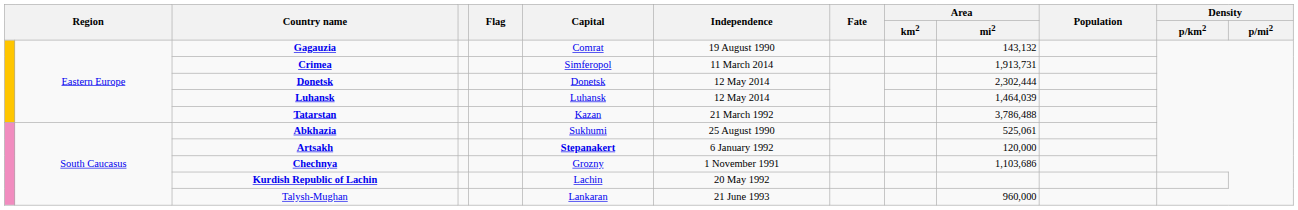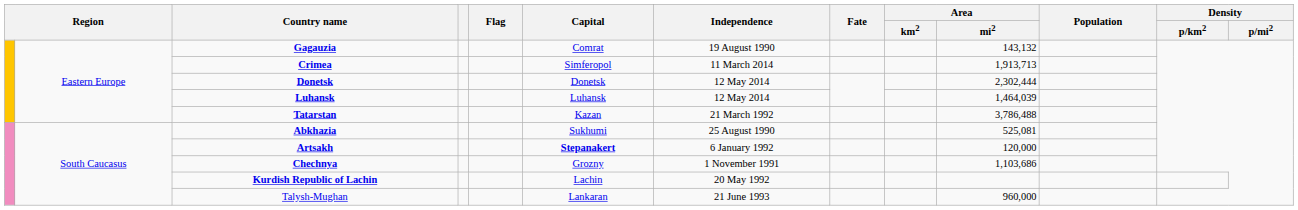 <table class="sortable wikitable"  style="text-align:right; width:100%;">
 <tr>
 <th colspan=2 rowspan=2>Region</th>
 <th rowspan=2>Country name</th>
 <th rowspan=2></th>
 <th rowspan=2>Flag</th>
 <th rowspan=2>Capital</th>
 <th rowspan=2>Independence</th>
 <th rowspan=2>Fate</th>
 <th colspan=2>Area</th>
 <th rowspan=2>Population</th>
 <th colspan=2>Density</th>
 </tr>
 <tr>
 <th>km<sup>2</sup></th>
 <th>mi<sup>2</sup></th>
 <th>p/km<sup>2</sup></th>
 <th>p/mi<sup>2</sup></th>
 </tr>
 <tr>
 <td rowspan="5" style="background:#ffc600"></td>
 <td rowspan="5" style="text-align:center;"><a href='#'>Eastern Europe</a></td>
 <td align=center><strong><a href='#'>Gagauzia</a></strong><br></td>
 <td align=center></td>
 <td align=center></td>
 <td align=center><a href='#'>Comrat</a></td>
 <td align=center>19 August 1990<br></td>
 <td align=center></td>
 <td></td>
 <td>143,132</td>
 <td></td>
 </tr>
 <tr>
 <td align=center><strong><a href='#'>Crimea</a></strong><br></td>
 <td align=center></td>
 <td align=center></td>
 <td align=center><a href='#'>Simferopol</a></td>
 <td align=center>11 March 2014<br></td>
 <td align=center></td>
 <td></td>
-<td>1,913,731</td>
+<td>1,913,713</td>
 <td></td>
 </tr>
 <tr>
 <td align=center><strong><a href='#'>Donetsk</a></strong><br></td>
 <td align=center></td>
 <td align=center></td>
 <td align=center><a href='#'>Donetsk</a></td>
 <td align=center>12 May 2014<br></td>
 <td rowspan="2" style="text-align:center;"></td>
 <td></td>
 <td>2,302,444</td>
 <td></td>
 </tr>
 <tr>
 <td align=center><strong><a href='#'>Luhansk</a></strong><br></td>
 <td align=center></td>
 <td align=center></td>
 <td align=center><a href='#'>Luhansk</a></td>
 <td align=center>12 May 2014<br></td>
 <td></td>
 <td>1,464,039</td>
 <td></td>
 </tr>
 <tr>
 <td align=center><strong><a href='#'>Tatarstan</a></strong><br></td>
 <td align=center></td>
 <td align=center></td>
 <td align=center><a href='#'>Kazan</a></td>
 <td align=center>21 March 1992<br></td>
 <td align=center></td>
 <td></td>
 <td>3,786,488</td>
 <td></td>
 </tr>
 <tr>
 <td rowspan=5 style="background:#f18cbf"></td>
 <td rowspan="5" style="text-align:center;"><a href='#'>South Caucasus</a></td>
 <td align=center><strong><a href='#'>Abkhazia</a></strong><br></td>
 <td align=center></td>
 <td align=center></td>
 <td align=center><a href='#'>Sukhumi</a></td>
 <td align=center>25 August 1990<br></td>
 <td align=center></td>
 <td></td>
-<td>525,061</td>
+<td>525,081</td>
 <td></td>
 </tr>
 <tr>
 <td align=center><strong><a href='#'>Artsakh</a></strong><br></td>
 <td align=center></td>
 <td align=center></td>
 <td align=center><strong><a href='#'>Stepanakert</a></strong></td>
 <td align=center>6 January 1992<br></td>
 <td align=center></td>
 <td></td>
 <td>120,000</td>
 <td></td>
 </tr>
 <tr>
 <td align=center><strong><a href='#'>Chechnya</a></strong><br></td>
 <td align=center></td>
 <td align=center></td>
 <td align=center><a href='#'>Grozny</a></td>
 <td align=center>1 November 1991<br></td>
 <td align=center></td>
 <td></td>
 <td>1,103,686</td>
 <td></td>
 </tr>
 <tr>
 <td align=center><strong><a href='#'>Kurdish Republic of Lachin</a></td>
 <td align=center></td>
 <td align=center></td>
 <td align=center><a href='#'>Lachin</a></td>
 <td align=center>20 May 1992<br></td>
 <td align=center></td>
 <td></td>
 <td></td>
 <td></td>
 <td></td>
 </tr>
 <tr>
 <td align=center></strong><a href='#'>Talysh-Mughan</a><strong><br></td>
 <td align=center></td>
 <td align=center></td>
 <td align=center><a href='#'>Lankaran</a></td>
 <td align=center>21 June 1993<br></td>
 <td align=center></td>
 <td></td>
 <td>960,000</td>
 <td></td>
 </tr>
 </table>
